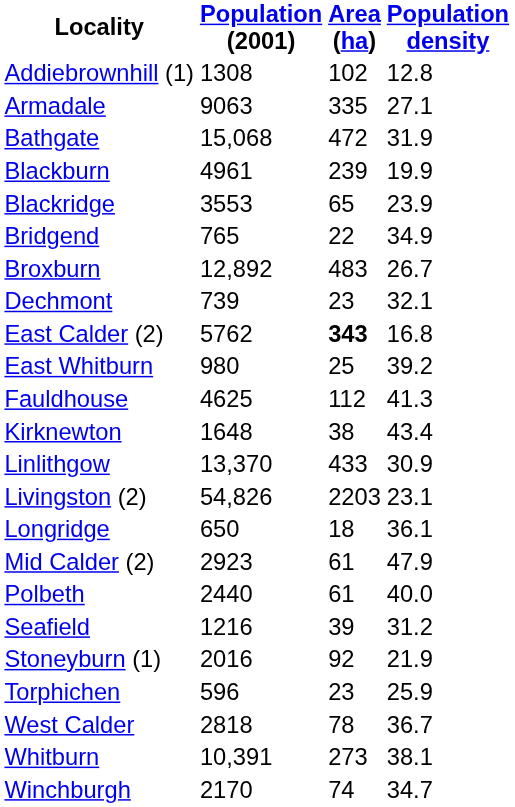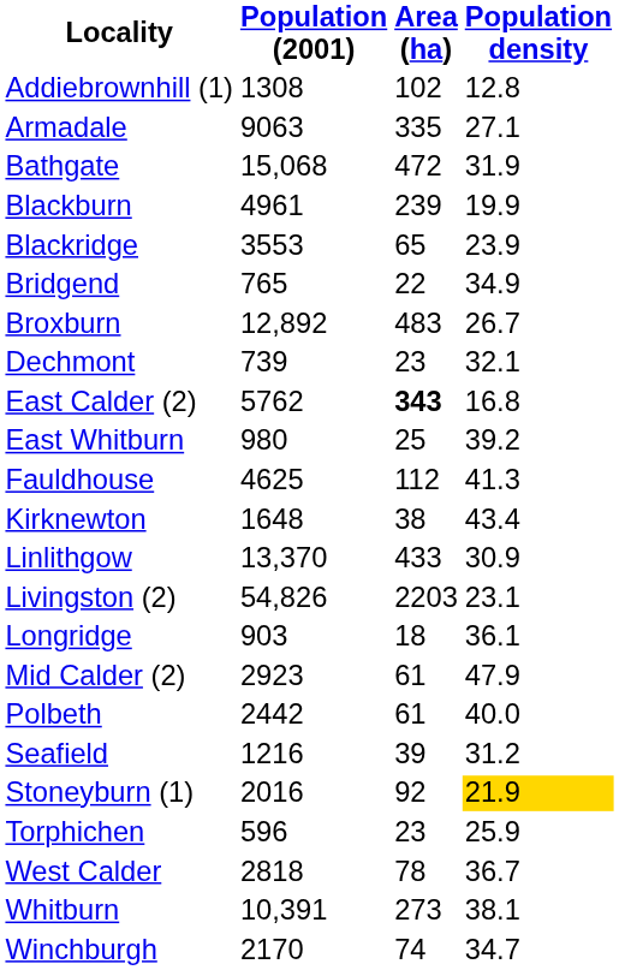 <table>
 <tr>
 <th>Locality</th>
 <th><a href='#'>Population</a><br>(2001)</th>
 <th><a href='#'>Area</a><br>(<a href='#'>ha</a>)</th>
 <th><a href='#'>Population<br>density</a></th>
 </tr>
 <tr>
 <td><a href='#'>Addiebrownhill</a> (1)</td>
 <td>1308</td>
 <td>102</td>
 <td>12.8</td>
 </tr>
 <tr>
 <td><a href='#'>Armadale</a></td>
 <td>9063</td>
 <td>335</td>
 <td>27.1</td>
 </tr>
 <tr>
 <td><a href='#'>Bathgate</a></td>
 <td>15,068</td>
 <td>472</td>
 <td>31.9</td>
 </tr>
 <tr>
 <td><a href='#'>Blackburn</a></td>
 <td>4961</td>
 <td>239</td>
 <td>19.9</td>
 </tr>
 <tr>
 <td><a href='#'>Blackridge</a></td>
 <td>3553</td>
 <td>65</td>
 <td>23.9</td>
 </tr>
 <tr>
 <td><a href='#'>Bridgend</a></td>
 <td>765</td>
 <td>22</td>
 <td>34.9</td>
 </tr>
 <tr>
 <td><a href='#'>Broxburn</a></td>
 <td>12,892</td>
 <td>483</td>
 <td>26.7</td>
 </tr>
 <tr>
 <td><a href='#'>Dechmont</a></td>
 <td>739</td>
 <td>23</td>
 <td>32.1</td>
 </tr>
 <tr>
 <td><a href='#'>East Calder</a> (2)</td>
 <td>5762</td>
 <td><strong>343</strong></td>
 <td>16.8</td>
 </tr>
 <tr>
 <td><a href='#'>East Whitburn</a></td>
 <td>980</td>
 <td>25</td>
 <td>39.2</td>
 </tr>
 <tr>
 <td><a href='#'>Fauldhouse</a></td>
 <td>4625</td>
 <td>112</td>
 <td>41.3</td>
 </tr>
 <tr>
 <td><a href='#'>Kirknewton</a></td>
 <td>1648</td>
 <td>38</td>
 <td>43.4</td>
 </tr>
 <tr>
 <td><a href='#'>Linlithgow</a></td>
 <td>13,370</td>
 <td>433</td>
 <td>30.9</td>
 </tr>
 <tr>
 <td><a href='#'>Livingston</a> (2)</td>
 <td>54,826</td>
 <td>2203</td>
 <td>23.1</td>
 </tr>
 <tr>
 <td><a href='#'>Longridge</a></td>
-<td>650</td>
+<td>903</td>
 <td>18</td>
 <td>36.1</td>
 </tr>
 <tr>
 <td><a href='#'>Mid Calder</a> (2)</td>
 <td>2923</td>
 <td>61</td>
 <td>47.9</td>
 </tr>
 <tr>
 <td><a href='#'>Polbeth</a></td>
-<td>2440</td>
+<td>2442</td>
 <td>61</td>
 <td>40.0</td>
 </tr>
 <tr>
 <td><a href='#'>Seafield</a></td>
 <td>1216</td>
 <td>39</td>
 <td>31.2</td>
 </tr>
 <tr>
 <td><a href='#'>Stoneyburn</a> (1)</td>
 <td>2016</td>
 <td>92</td>
-<td>21.9</td>
+<td style="background: gold;">21.9</td>
 </tr>
 <tr>
 <td><a href='#'>Torphichen</a></td>
 <td>596</td>
 <td>23</td>
 <td>25.9</td>
 </tr>
 <tr>
 <td><a href='#'>West Calder</a></td>
 <td>2818</td>
 <td>78</td>
 <td>36.7</td>
 </tr>
 <tr>
 <td><a href='#'>Whitburn</a></td>
 <td>10,391</td>
 <td>273</td>
 <td>38.1</td>
 </tr>
 <tr>
 <td><a href='#'>Winchburgh</a></td>
 <td>2170</td>
 <td>74</td>
 <td>34.7</td>
 </tr>
 <tr>
 </tr>
 </table>
